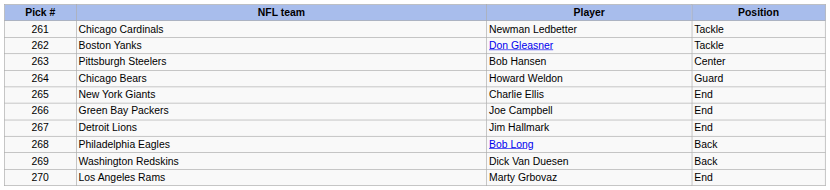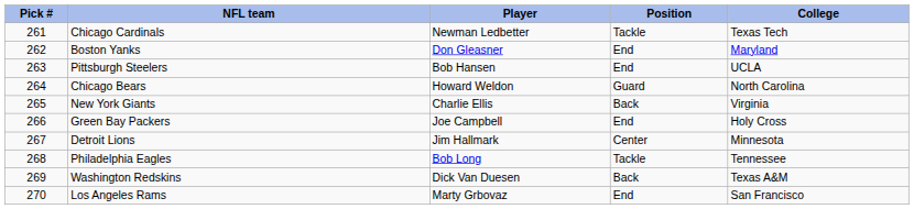 <table class="wikitable sortable sortable" style="width: 100%">
 <tr>
 <th style="background:#A8BDEC;" width=7%>Pick #</th>
 <th width=40% style="background:#A8BDEC;">NFL team</th>
 <th width=20% style="background:#A8BDEC;">Player</th>
 <th width=13% style="background:#A8BDEC;">Position</th>
+<th style="background:#A8BDEC;">College</th>
 </tr>
 <tr>
 <td align=center>261</td>
 <td>Chicago Cardinals</td>
 <td>Newman Ledbetter</td>
 <td>Tackle</td>
+<td>Texas Tech</td>
 </tr>
 <tr>
 <td align=center>262</td>
 <td>Boston Yanks</td>
 <td><a href='#'>Don Gleasner</a></td>
-<td>Tackle</td>
+<td>End</td>
+<td><a href='#'>Maryland</a></td>
 </tr>
 <tr>
 <td align=center>263</td>
 <td>Pittsburgh Steelers</td>
 <td>Bob Hansen</td>
-<td>Center</td>
+<td>End</td>
+<td>UCLA</td>
 </tr>
 <tr>
 <td align=center>264</td>
 <td>Chicago Bears</td>
 <td>Howard Weldon</td>
 <td>Guard</td>
+<td>North Carolina</td>
 </tr>
 <tr>
 <td align=center>265</td>
 <td>New York Giants</td>
 <td>Charlie Ellis</td>
-<td>End</td>
+<td>Back</td>
+<td>Virginia</td>
 </tr>
 <tr>
 <td align=center>266</td>
 <td>Green Bay Packers</td>
 <td>Joe Campbell</td>
 <td>End</td>
+<td>Holy Cross</td>
 </tr>
 <tr>
 <td align=center>267</td>
 <td>Detroit Lions</td>
 <td>Jim Hallmark</td>
-<td>End</td>
+<td>Center</td>
+<td>Minnesota</td>
 </tr>
 <tr>
 <td align=center>268</td>
 <td>Philadelphia Eagles</td>
 <td><a href='#'>Bob Long</a></td>
-<td>Back</td>
+<td>Tackle</td>
+<td>Tennessee</td>
 </tr>
 <tr>
 <td align=center>269</td>
 <td>Washington Redskins</td>
 <td>Dick Van Duesen</td>
 <td>Back</td>
+<td>Texas A&M</td>
 </tr>
 <tr>
 <td align=center>270</td>
 <td>Los Angeles Rams</td>
 <td>Marty Grbovaz</td>
 <td>End</td>
+<td>San Francisco</td>
 </tr>
 </table>
